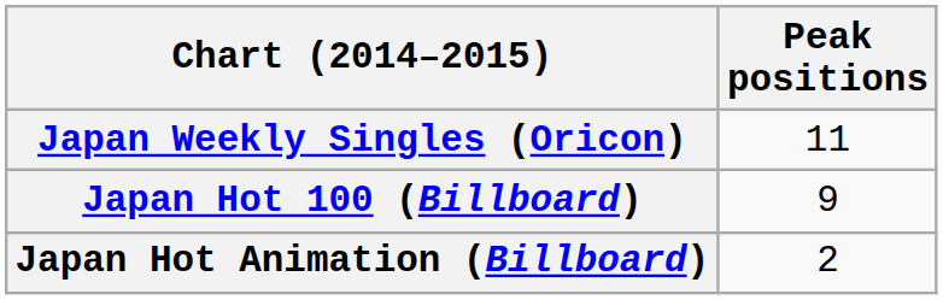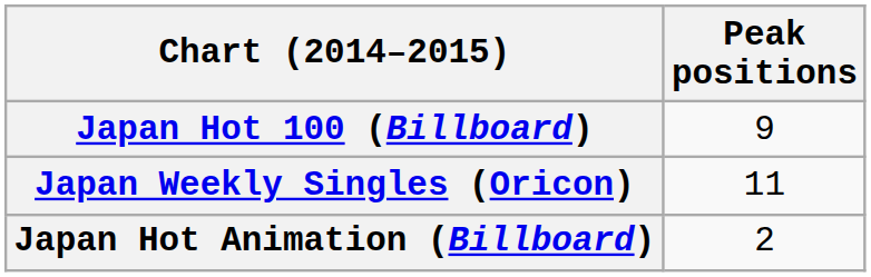 <table class="wikitable sortable plainrowheaders" style="text-align:center;">
 <tr>
 <th scope="col">Chart (2014–2015)</th>
 <th scope="col">Peak<br>positions</th>
 </tr>
 <tr>
+<th scope="row"><a href='#'>Japan Hot 100</a> (<em><a href='#'>Billboard</a></em>)</th>
+<td>9</td>
+</tr>
+<tr>
 <th scope="row"><a href='#'>Japan Weekly Singles</a> (<a href='#'>Oricon</a>)</th>
 <td>11</td>
-</tr>
-<tr>
-<th scope="row"><a href='#'>Japan Hot 100</a> (<em><a href='#'>Billboard</a></em>)</th>
-<td>9</td>
 </tr>
 <tr>
 <th scope="row">Japan Hot Animation (<em><a href='#'>Billboard</a></em>)</th>
 <td>2</td>
 </tr>
 </table>
